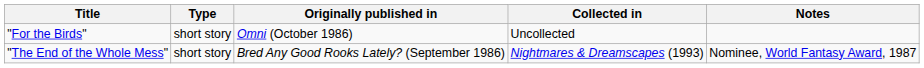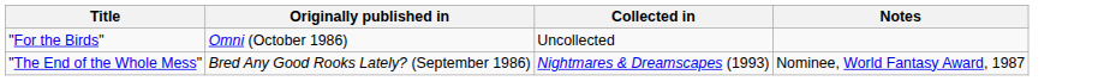 <table class="wikitable">
 <tr>
 <th>Title</th>
-<th>Type</th>
 <th>Originally published in</th>
 <th>Collected in</th>
 <th>Notes</th>
 </tr>
 <tr>
 <td>"<a href='#'>For the Birds</a>"</td>
-<td>short story</td>
 <td><em><a href='#'>Omni</a></em> (October 1986)</td>
 <td>Uncollected</td>
 <td></td>
 </tr>
 <tr>
 <td>"<a href='#'>The End of the Whole Mess</a>"</td>
-<td>short story</td>
 <td><em>Bred Any Good Rooks Lately?</em> (September 1986)</td>
 <td><em><a href='#'>Nightmares & Dreamscapes</a></em> (1993)</td>
 <td>Nominee, <a href='#'>World Fantasy Award</a>, 1987</td>
 </tr>
 </table>
